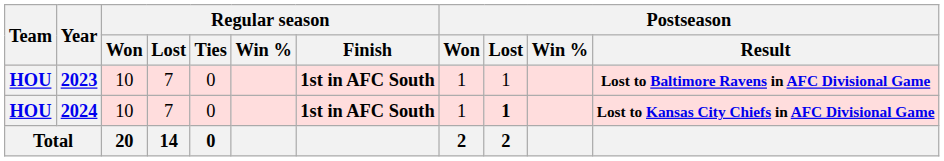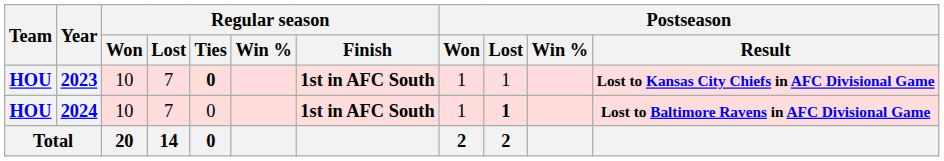 <table class="wikitable" style="font-size: 95%; text-align:center;">
 <tr>
 <th rowspan="2">Team</th>
 <th rowspan="2">Year</th>
 <th colspan="5">Regular season</th>
 <th colspan="4">Postseason</th>
 </tr>
 <tr>
 <th>Won</th>
 <th>Lost</th>
 <th>Ties</th>
 <th>Win %</th>
 <th>Finish</th>
 <th>Won</th>
 <th>Lost</th>
 <th>Win %</th>
 <th>Result</th>
 </tr>
 <tr style="background:#fdd;">
 <th><a href='#'>HOU</a></th>
 <th><a href='#'>2023</a></th>
 <td>10</td>
 <td>7</td>
-<td>0</td>
+<td><strong>0</strong></td>
 <td></td>
 <td><strong>1st in AFC South</strong></td>
 <td>1</td>
 <td>1</td>
 <td></td>
-<td><strong><small>Lost to <a href='#'>Baltimore Ravens</a> in <a href='#'>AFC Divisional Game</a></small></strong></td>
+<td><strong><small>Lost to <a href='#'>Kansas City Chiefs</a> in <a href='#'>AFC Divisional Game</a></small></strong></td>
 </tr>
 <tr style="background:#fdd;">
 <th><a href='#'>HOU</a></th>
 <th><a href='#'>2024</a></th>
 <td>10</td>
 <td>7</td>
 <td>0</td>
 <td></td>
 <td><strong>1st in AFC South</strong></td>
 <td>1</td>
 <td><strong>1</strong></td>
 <td></td>
-<td><strong><small>Lost to <a href='#'>Kansas City Chiefs</a> in <a href='#'>AFC Divisional Game</a></small></strong></td>
+<td><strong><small>Lost to <a href='#'>Baltimore Ravens</a> in <a href='#'>AFC Divisional Game</a></small></strong></td>
 </tr>
 <tr>
 <th colspan="2">Total</th>
 <th>20</th>
 <th>14</th>
 <th>0</th>
 <th></th>
 <th></th>
 <th>2</th>
 <th>2</th>
 <th></th>
 <th></th>
 </tr>
 </table>
